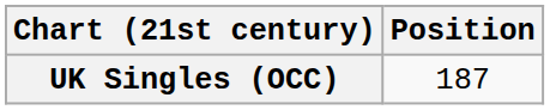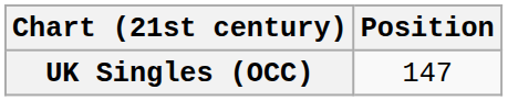 <table class="wikitable plainrowheaders" style="text-align:center">
 <tr>
 <th>Chart (21st century)</th>
 <th>Position</th>
 </tr>
 <tr>
 <th scope="row">UK Singles (OCC)</th>
-<td>187</td>
+<td>147</td>
 </tr>
 </table>
